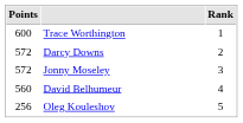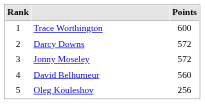 <table cellspacing="1" cellpadding="3" style="border:1px solid #AAAAAA;font-size:86%">
 <tr bgcolor="#E4E4E4">
+<th style="border-bottom:1px solid #AAAAAA" width=10>Rank</th>
+<th style="border-bottom:1px solid #AAAAAA" width=200></th>
 <th style="border-bottom:1px solid #AAAAAA" width=20>Points</th>
-<th style="border-bottom:1px solid #AAAAAA" width=200></th>
-<th style="border-bottom:1px solid #AAAAAA" width=10>Rank</th>
 </tr>
 <tr>
+<td align="center">1</td>
+<td> <a href='#'>Trace Worthington</a></td>
 <td align=center>600</td>
-<td> <a href='#'>Trace Worthington</a></td>
-<td align="center">1</td>
 </tr>
 <tr>
+<td align="center">2</td>
+<td> <a href='#'>Darcy Downs</a></td>
 <td align=center>572</td>
-<td> <a href='#'>Darcy Downs</a></td>
-<td align="center">2</td>
 </tr>
 <tr>
+<td align="center">3</td>
+<td> <a href='#'>Jonny Moseley</a></td>
 <td align=center>572</td>
-<td> <a href='#'>Jonny Moseley</a></td>
-<td align="center">3</td>
 </tr>
 <tr>
+<td align="center">4</td>
+<td> <a href='#'>David Belhumeur</a></td>
 <td align=center>560</td>
-<td> <a href='#'>David Belhumeur</a></td>
-<td align="center">4</td>
 </tr>
 <tr>
+<td align="center">5</td>
+<td> <a href='#'>Oleg Kouleshov</a></td>
 <td align=center>256</td>
-<td> <a href='#'>Oleg Kouleshov</a></td>
-<td align="center">5</td>
 </tr>
 </table>
